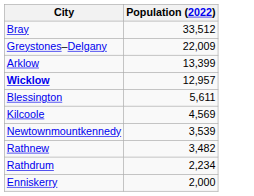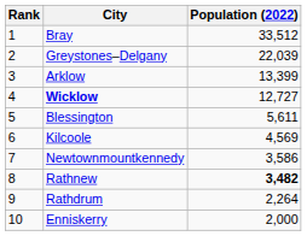 <table class=wikitable>
 <tr>
+<th>Rank</th>
 <th>City</th>
 <th>Population (<a href='#'>2022</a>)</th>
 </tr>
 <tr>
+<td>1</td>
 <td><a href='#'>Bray</a></td>
 <td style="text-align: right;">33,512</td>
 </tr>
 <tr>
+<td>2</td>
 <td><a href='#'>Greystones</a>–<a href='#'>Delgany</a></td>
-<td style="text-align: right;">22,009</td>
+<td style="text-align: right;">22,039</td>
 </tr>
 <tr>
+<td>3</td>
 <td><a href='#'>Arklow</a></td>
 <td style="text-align: right;">13,399</td>
 </tr>
 <tr>
+<td>4</td>
 <td><strong><a href='#'>Wicklow</a></strong></td>
-<td style="text-align: right;">12,957</td>
+<td style="text-align: right;">12,727</td>
 </tr>
 <tr>
+<td>5</td>
 <td><a href='#'>Blessington</a></td>
 <td style="text-align: right;">5,611</td>
 </tr>
 <tr>
+<td>6</td>
 <td><a href='#'>Kilcoole</a></td>
 <td style="text-align: right;">4,569</td>
 </tr>
 <tr>
+<td>7</td>
 <td><a href='#'>Newtownmountkennedy</a></td>
-<td style="text-align: right;">3,539</td>
+<td style="text-align: right;">3,586</td>
 </tr>
 <tr>
+<td>8</td>
 <td><a href='#'>Rathnew</a></td>
-<td style="text-align: right;">3,482</td>
+<td style="text-align: right;"><strong>3,482</strong></td>
 </tr>
 <tr>
+<td>9</td>
 <td><a href='#'>Rathdrum</a></td>
-<td style="text-align: right;">2,234</td>
+<td style="text-align: right;">2,264</td>
 </tr>
 <tr>
+<td>10</td>
 <td><a href='#'>Enniskerry</a></td>
 <td style="text-align: right;">2,000</td>
 </tr>
 </table>
